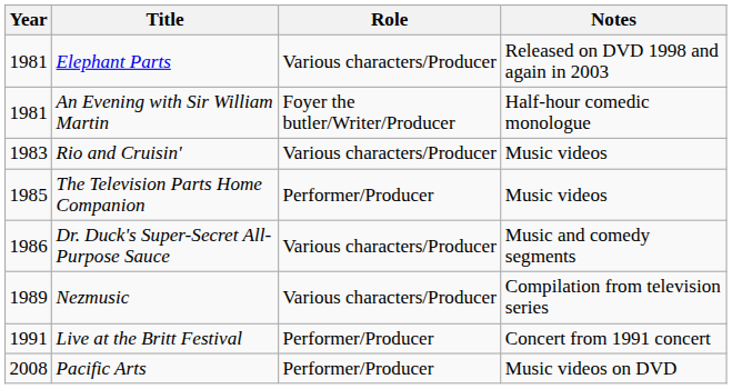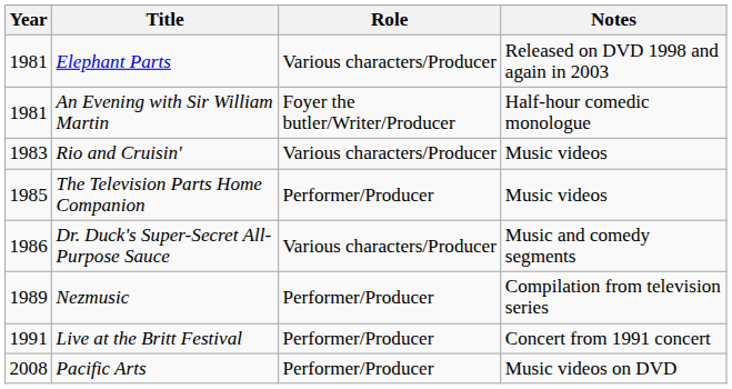 <table class="wikitable sortable">
 <tr>
 <th>Year</th>
 <th>Title</th>
 <th>Role</th>
 <th class="unsortable">Notes</th>
 </tr>
 <tr>
 <td>1981</td>
 <td><em><a href='#'>Elephant Parts</a></em></td>
 <td>Various characters/Producer</td>
 <td>Released on DVD 1998 and again in 2003</td>
 </tr>
 <tr>
 <td>1981</td>
 <td><em>An Evening with Sir William Martin</em></td>
 <td>Foyer the butler/Writer/Producer</td>
 <td>Half-hour comedic monologue</td>
 </tr>
 <tr>
 <td>1983</td>
 <td><em>Rio and Cruisin'</em></td>
 <td>Various characters/Producer</td>
 <td>Music videos</td>
 </tr>
 <tr>
 <td>1985</td>
 <td><em>The Television Parts Home Companion</em></td>
 <td>Performer/Producer</td>
 <td>Music videos</td>
 </tr>
 <tr>
 <td>1986</td>
 <td><em>Dr. Duck's Super-Secret All-Purpose Sauce</em></td>
 <td>Various characters/Producer</td>
 <td>Music and comedy segments</td>
 </tr>
 <tr>
 <td>1989</td>
 <td><em>Nezmusic</em></td>
-<td>Various characters/Producer</td>
+<td>Performer/Producer</td>
 <td>Compilation from television series</td>
 </tr>
 <tr>
 <td>1991</td>
 <td><em>Live at the Britt Festival</em></td>
 <td>Performer/Producer</td>
 <td>Concert from 1991 concert</td>
 </tr>
 <tr>
 <td>2008</td>
 <td><em>Pacific Arts</em></td>
 <td>Performer/Producer</td>
 <td>Music videos on DVD</td>
 </tr>
 </table>
